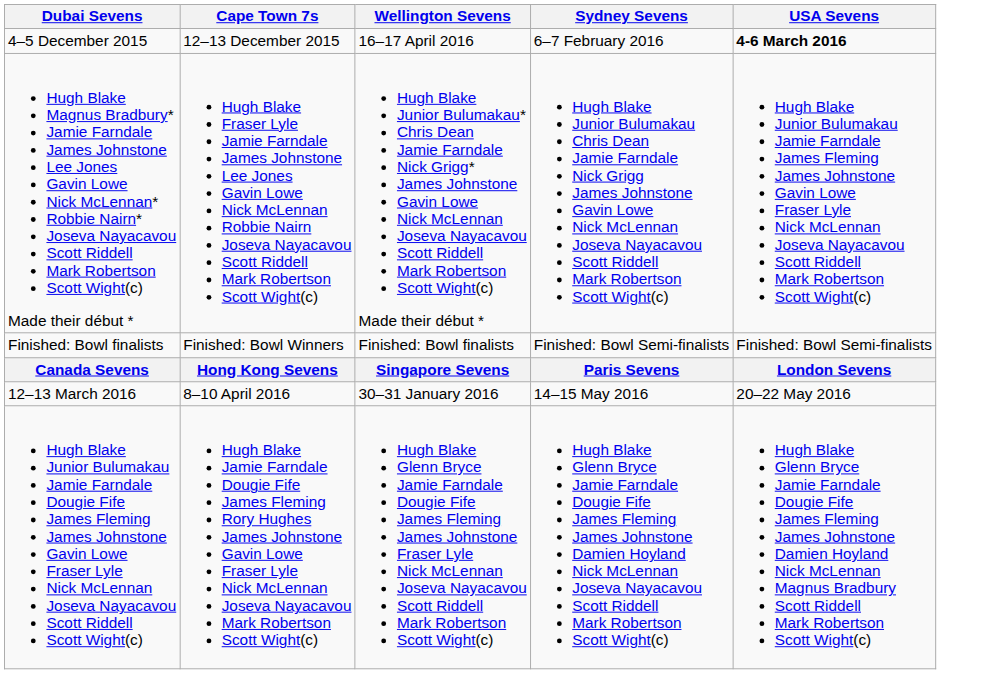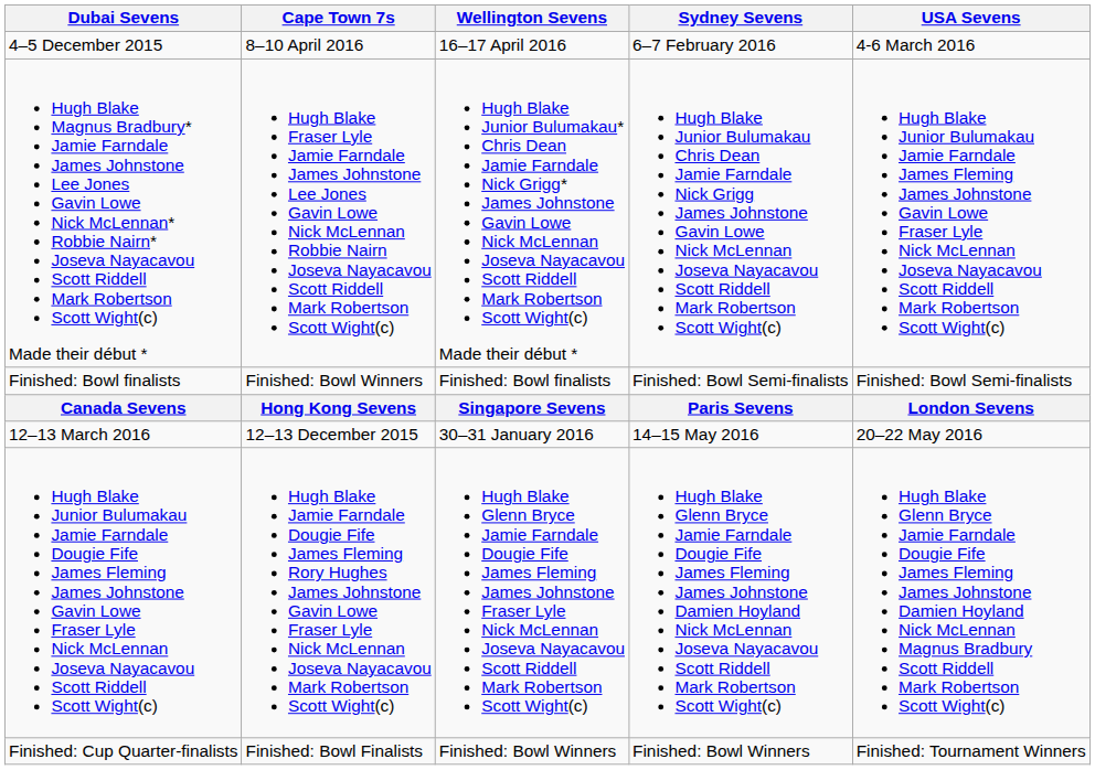 <table class="wikitable">
 <tr>
 <th><a href='#'>Dubai Sevens</a></th>
 <th><a href='#'>Cape Town 7s</a></th>
 <th><a href='#'>Wellington Sevens</a></th>
 <th><a href='#'>Sydney Sevens</a></th>
 <th><a href='#'>USA Sevens</a></th>
 </tr>
 <tr>
 <td>4–5 December 2015</td>
-<td>12–13 December 2015</td>
+<td>8–10 April 2016</td>
 <td>16–17 April 2016</td>
 <td>6–7 February 2016</td>
-<td><strong>4-6 March 2016</strong></td>
+<td>4-6 March 2016</td>
 </tr>
 <tr>
 <td><br><ul><li><a href='#'>Hugh Blake</a></li><li><a href='#'>Magnus Bradbury</a>*</li><li><a href='#'>Jamie Farndale</a></li><li><a href='#'>James Johnstone</a></li><li><a href='#'>Lee Jones</a></li><li><a href='#'>Gavin Lowe</a></li><li><a href='#'>Nick McLennan</a>*</li><li><a href='#'>Robbie Nairn</a>*</li><li><a href='#'>Joseva Nayacavou</a></li><li><a href='#'>Scott Riddell</a></li><li><a href='#'>Mark Robertson</a></li><li><a href='#'>Scott Wight</a>(c)</li></ul>Made their début *</td>
 <td><br><ul><li><a href='#'>Hugh Blake</a></li><li><a href='#'>Fraser Lyle</a></li><li><a href='#'>Jamie Farndale</a></li><li><a href='#'>James Johnstone</a></li><li><a href='#'>Lee Jones</a></li><li><a href='#'>Gavin Lowe</a></li><li><a href='#'>Nick McLennan</a></li><li><a href='#'>Robbie Nairn</a></li><li><a href='#'>Joseva Nayacavou</a></li><li><a href='#'>Scott Riddell</a></li><li><a href='#'>Mark Robertson</a></li><li><a href='#'>Scott Wight</a>(c)</li></ul></td>
 <td><br><ul><li><a href='#'>Hugh Blake</a></li><li><a href='#'>Junior Bulumakau</a>*</li><li><a href='#'>Chris Dean</a></li><li><a href='#'>Jamie Farndale</a></li><li><a href='#'>Nick Grigg</a>*</li><li><a href='#'>James Johnstone</a></li><li><a href='#'>Gavin Lowe</a></li><li><a href='#'>Nick McLennan</a></li><li><a href='#'>Joseva Nayacavou</a></li><li><a href='#'>Scott Riddell</a></li><li><a href='#'>Mark Robertson</a></li><li><a href='#'>Scott Wight</a>(c)</li></ul>Made their début *</td>
 <td><br><ul><li><a href='#'>Hugh Blake</a></li><li><a href='#'>Junior Bulumakau</a></li><li><a href='#'>Chris Dean</a></li><li><a href='#'>Jamie Farndale</a></li><li><a href='#'>Nick Grigg</a></li><li><a href='#'>James Johnstone</a></li><li><a href='#'>Gavin Lowe</a></li><li><a href='#'>Nick McLennan</a></li><li><a href='#'>Joseva Nayacavou</a></li><li><a href='#'>Scott Riddell</a></li><li><a href='#'>Mark Robertson</a></li><li><a href='#'>Scott Wight</a>(c)</li></ul></td>
 <td><br><ul><li><a href='#'>Hugh Blake</a></li><li><a href='#'>Junior Bulumakau</a></li><li><a href='#'>Jamie Farndale</a></li><li><a href='#'>James Fleming</a></li><li><a href='#'>James Johnstone</a></li><li><a href='#'>Gavin Lowe</a></li><li><a href='#'>Fraser Lyle</a></li><li><a href='#'>Nick McLennan</a></li><li><a href='#'>Joseva Nayacavou</a></li><li><a href='#'>Scott Riddell</a></li><li><a href='#'>Mark Robertson</a></li><li><a href='#'>Scott Wight</a>(c)</li></ul></td>
 </tr>
 <tr>
 <td>Finished: Bowl finalists</td>
 <td>Finished: Bowl Winners</td>
 <td>Finished: Bowl finalists</td>
 <td>Finished: Bowl Semi-finalists</td>
 <td>Finished: Bowl Semi-finalists</td>
 </tr>
 <tr>
 <th><a href='#'>Canada Sevens</a></th>
 <th><a href='#'>Hong Kong Sevens</a></th>
 <th><a href='#'>Singapore Sevens</a></th>
 <th><a href='#'>Paris Sevens</a></th>
 <th><a href='#'>London Sevens</a></th>
 </tr>
 <tr>
 <td>12–13 March 2016</td>
-<td>8–10 April 2016</td>
+<td>12–13 December 2015</td>
 <td>30–31 January 2016</td>
 <td>14–15 May 2016</td>
 <td>20–22 May 2016</td>
 </tr>
 <tr>
 <td><br><ul><li><a href='#'>Hugh Blake</a></li><li><a href='#'>Junior Bulumakau</a></li><li><a href='#'>Jamie Farndale</a></li><li><a href='#'>Dougie Fife</a></li><li><a href='#'>James Fleming</a></li><li><a href='#'>James Johnstone</a></li><li><a href='#'>Gavin Lowe</a></li><li><a href='#'>Fraser Lyle</a></li><li><a href='#'>Nick McLennan</a></li><li><a href='#'>Joseva Nayacavou</a></li><li><a href='#'>Scott Riddell</a></li><li><a href='#'>Scott Wight</a>(c)</li></ul></td>
 <td><br><ul><li><a href='#'>Hugh Blake</a></li><li><a href='#'>Jamie Farndale</a></li><li><a href='#'>Dougie Fife</a></li><li><a href='#'>James Fleming</a></li><li><a href='#'>Rory Hughes</a></li><li><a href='#'>James Johnstone</a></li><li><a href='#'>Gavin Lowe</a></li><li><a href='#'>Fraser Lyle</a></li><li><a href='#'>Nick McLennan</a></li><li><a href='#'>Joseva Nayacavou</a></li><li><a href='#'>Mark Robertson</a></li><li><a href='#'>Scott Wight</a>(c)</li></ul></td>
 <td><br><ul><li><a href='#'>Hugh Blake</a></li><li><a href='#'>Glenn Bryce</a></li><li><a href='#'>Jamie Farndale</a></li><li><a href='#'>Dougie Fife</a></li><li><a href='#'>James Fleming</a></li><li><a href='#'>James Johnstone</a></li><li><a href='#'>Fraser Lyle</a></li><li><a href='#'>Nick McLennan</a></li><li><a href='#'>Joseva Nayacavou</a></li><li><a href='#'>Scott Riddell</a></li><li><a href='#'>Mark Robertson</a></li><li><a href='#'>Scott Wight</a>(c)</li></ul></td>
 <td><br><ul><li><a href='#'>Hugh Blake</a></li><li><a href='#'>Glenn Bryce</a></li><li><a href='#'>Jamie Farndale</a></li><li><a href='#'>Dougie Fife</a></li><li><a href='#'>James Fleming</a></li><li><a href='#'>James Johnstone</a></li><li><a href='#'>Damien Hoyland</a></li><li><a href='#'>Nick McLennan</a></li><li><a href='#'>Joseva Nayacavou</a></li><li><a href='#'>Scott Riddell</a></li><li><a href='#'>Mark Robertson</a></li><li><a href='#'>Scott Wight</a>(c)</li></ul></td>
 <td><br><ul><li><a href='#'>Hugh Blake</a></li><li><a href='#'>Glenn Bryce</a></li><li><a href='#'>Jamie Farndale</a></li><li><a href='#'>Dougie Fife</a></li><li><a href='#'>James Fleming</a></li><li><a href='#'>James Johnstone</a></li><li><a href='#'>Damien Hoyland</a></li><li><a href='#'>Nick McLennan</a></li><li><a href='#'>Magnus Bradbury</a></li><li><a href='#'>Scott Riddell</a></li><li><a href='#'>Mark Robertson</a></li><li><a href='#'>Scott Wight</a>(c)</li></ul></td>
 </tr>
+<tr>
+<td>Finished: Cup Quarter-finalists</td>
+<td>Finished: Bowl Finalists</td>
+<td>Finished: Bowl Winners</td>
+<td>Finished: Bowl Winners</td>
+<td>Finished: Tournament Winners</td>
+</tr>
 </table>
